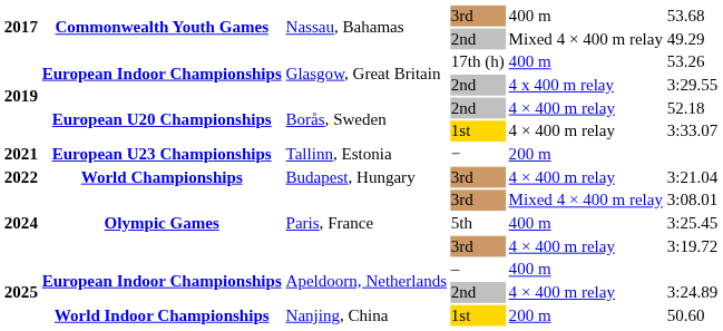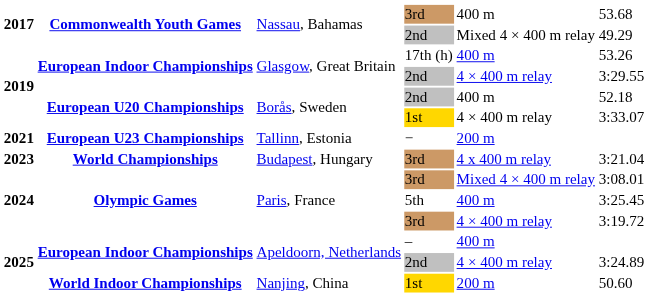 <table>
 <tr>
 <th scope="rowgroup" rowspan=2>2017</th>
 <th scope="rowgroup" rowspan=2><a href='#'>Commonwealth Youth Games</a></th>
 <td rowspan=2><a href='#'>Nassau</a>, Bahamas</td>
 <td bgcolor=cc9966>3rd</td>
 <td>400 m</td>
 <td>53.68</td>
 </tr>
 <tr>
 <td bgcolor=silver>2nd</td>
 <td>Mixed 4 × 400 m relay</td>
 <td>49.29 </td>
 </tr>
 <tr>
 <th scope="rowgroup" rowspan=4>2019</th>
 <th scope="rowgroup" rowspan=2><a href='#'>European Indoor Championships</a></th>
 <td rowspan=2><a href='#'>Glasgow</a>, Great Britain</td>
 <td>17th (h)</td>
 <td><a href='#'>400 m</a> </td>
 <td>53.26</td>
 </tr>
 <tr>
 <td bgcolor=silver>2nd</td>
-<td><a href='#'>4 x 400 m relay</a> </td>
+<td><a href='#'>4 × 400 m relay</a></td>
 <td>3:29.55</td>
 </tr>
 <tr>
 <th scope="rowgroup" rowspan=2><a href='#'>European U20 Championships</a></th>
 <td rowspan=2><a href='#'>Borås</a>, Sweden</td>
 <td bgcolor=silver>2nd</td>
-<td><a href='#'>4 × 400 m relay</a></td>
+<td>400 m</td>
 <td>52.18 </td>
 </tr>
 <tr>
 <td bgcolor=gold>1st</td>
 <td>4 × 400 m relay</td>
 <td>3:33.07 </td>
 </tr>
 <tr>
 <th scope="row">2021</th>
 <th scope="row"><a href='#'>European U23 Championships</a></th>
 <td><a href='#'>Tallinn</a>, Estonia</td>
 <td>−</td>
 <td><a href='#'>200 m</a></td>
 <td></td>
 </tr>
 <tr>
-<th scope="row">2022</th>
+<th scope="row">2023</th>
 <th scope="row"><a href='#'>World Championships</a></th>
 <td><a href='#'>Budapest</a>, Hungary</td>
 <td bgcolor=cc9966>3rd</td>
-<td><a href='#'>4 × 400 m relay</a></td>
+<td><a href='#'>4 x 400 m relay</a> </td>
 <td>3:21.04 </td>
 </tr>
 <tr>
 <th scope="rowgroup" rowspan=3>2024</th>
 <th scope="rowgroup" rowspan=3><a href='#'>Olympic Games</a></th>
 <td rowspan=3><a href='#'>Paris</a>, France</td>
 <td bgcolor=cc9966>3rd</td>
 <td><a href='#'>Mixed 4 × 400 m relay</a></td>
 <td>3:08.01 </td>
 </tr>
 <tr>
 <td>5th</td>
 <td><a href='#'>400 m</a></td>
 <td>3:25.45</td>
 </tr>
 <tr>
 <td bgcolor=cc9966>3rd</td>
 <td><a href='#'>4 × 400 m relay</a></td>
 <td>3:19.72 </td>
 </tr>
 <tr>
 <th scope="rowgroup" rowspan=3>2025</th>
 <th scope="rowgroup" rowspan=2><a href='#'>European Indoor Championships</a></th>
 <td rowspan=2><a href='#'>Apeldoorn, Netherlands</a></td>
 <td>–</td>
 <td><a href='#'>400 m</a></td>
 <td></td>
 </tr>
 <tr>
 <td bgcolor=silver>2nd</td>
 <td><a href='#'>4 × 400 m relay</a></td>
 <td>3:24.89</td>
 </tr>
 <tr>
 <th scope="rowgroup"><a href='#'>World Indoor Championships</a></th>
 <td><a href='#'>Nanjing</a>, China</td>
 <td bgcolor=gold>1st</td>
 <td><a href='#'>200 m</a></td>
 <td>50.60</td>
 </tr>
 </table>
